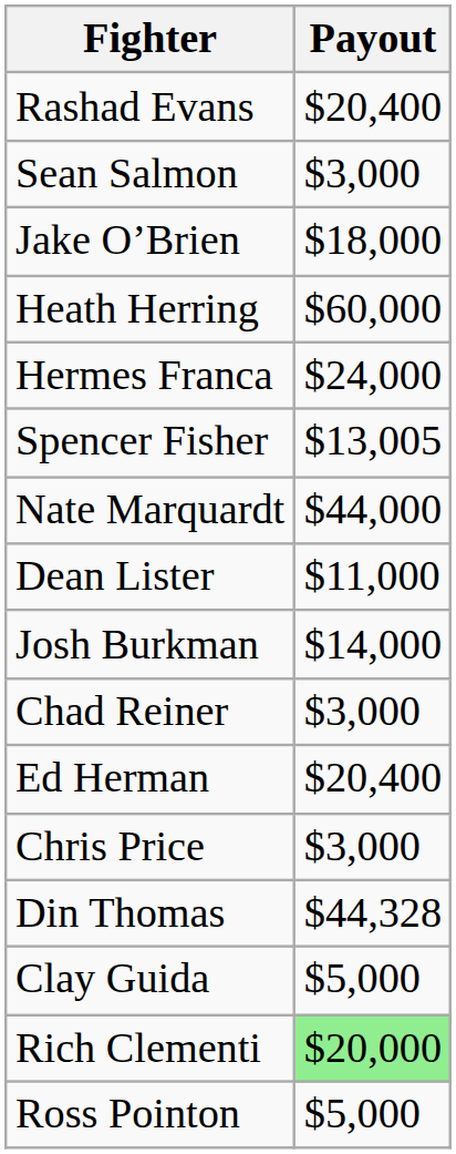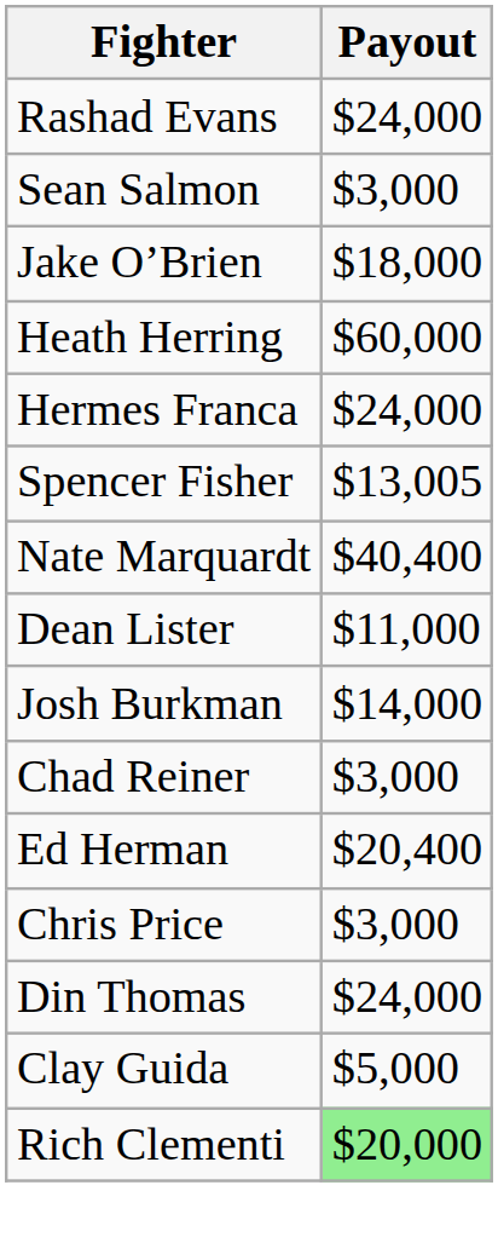 <table class="wikitable">
 <tr>
 <th>Fighter</th>
 <th>Payout</th>
 </tr>
 <tr>
 <td>Rashad Evans</td>
-<td>$20,400</td>
+<td>$24,000</td>
 </tr>
 <tr>
 <td>Sean Salmon</td>
 <td>$3,000</td>
 </tr>
 <tr>
 <td>Jake O’Brien</td>
 <td>$18,000</td>
 </tr>
 <tr>
 <td>Heath Herring</td>
 <td>$60,000</td>
 </tr>
 <tr>
 <td>Hermes Franca</td>
 <td>$24,000</td>
 </tr>
 <tr>
 <td>Spencer Fisher</td>
 <td>$13,005</td>
 </tr>
 <tr>
 <td>Nate Marquardt</td>
-<td>$44,000</td>
+<td>$40,400</td>
 </tr>
 <tr>
 <td>Dean Lister</td>
 <td>$11,000</td>
 </tr>
 <tr>
 <td>Josh Burkman</td>
 <td>$14,000</td>
 </tr>
 <tr>
 <td>Chad Reiner</td>
 <td>$3,000</td>
 </tr>
 <tr>
 <td>Ed Herman</td>
 <td>$20,400</td>
 </tr>
 <tr>
 <td>Chris Price</td>
 <td>$3,000</td>
 </tr>
 <tr>
 <td>Din Thomas</td>
-<td>$44,328</td>
+<td>$24,000</td>
 </tr>
 <tr>
 <td>Clay Guida</td>
 <td>$5,000</td>
 </tr>
 <tr>
 <td>Rich Clementi</td>
 <td style="background: lightgreen;">$20,000</td>
 </tr>
-<tr>
-<td>Ross Pointon</td>
-<td>$5,000</td>
-</tr>
 </table>
